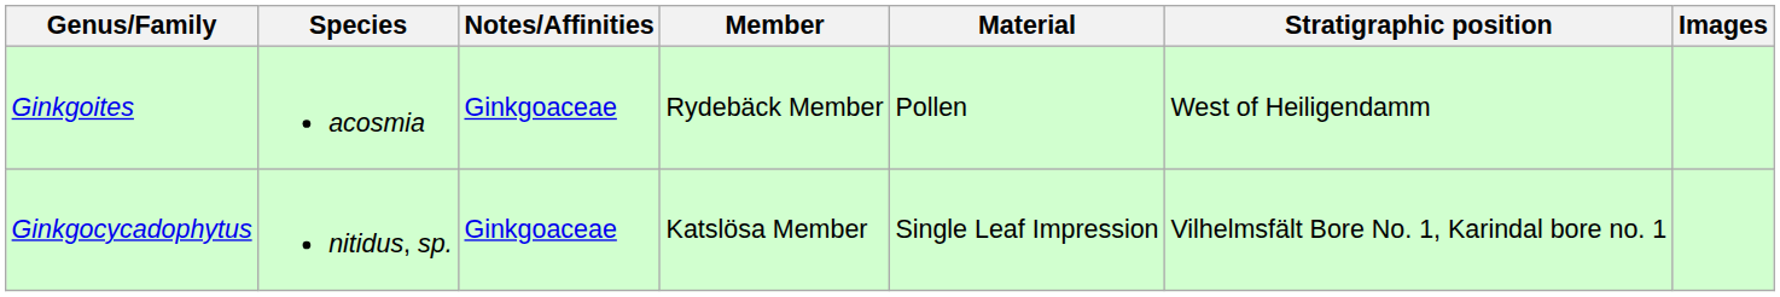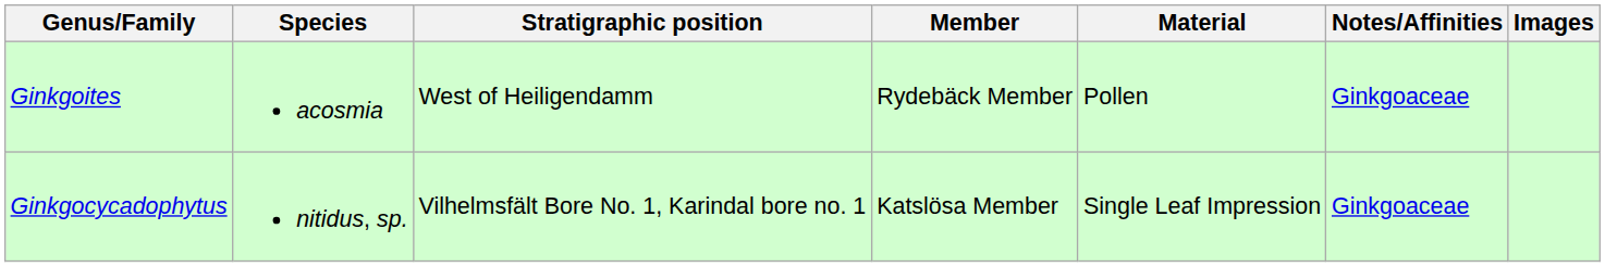 <table class="wikitable">
 <tr>
 <th>Genus/Family</th>
 <th>Species</th>
-<th>Notes/Affinities</th>
+<th>Stratigraphic position</th>
 <th>Member</th>
 <th>Material</th>
-<th>Stratigraphic position</th>
+<th>Notes/Affinities</th>
 <th>Images</th>
 </tr>
 <tr>
 <td style="background:#D1FFCF;"><em><a href='#'>Ginkgoites</a></em></td>
 <td style="background:#D1FFCF;"><br><ul><li><em>acosmia</em></li></ul></td>
-<td style="background:#D1FFCF;"><a href='#'>Ginkgoaceae</a></td>
+<td style="background:#D1FFCF;">West of Heiligendamm</td>
 <td style="background:#D1FFCF;">Rydebäck Member</td>
 <td style="background:#D1FFCF;">Pollen</td>
-<td style="background:#D1FFCF;">West of Heiligendamm</td>
+<td style="background:#D1FFCF;"><a href='#'>Ginkgoaceae</a></td>
 <td style="background:#D1FFCF;"></td>
 </tr>
 <tr>
 <td style="background:#D1FFCF;"><em><a href='#'>Ginkgocycadophytus</a></em></td>
 <td style="background:#D1FFCF;"><br><ul><li><em>nitidus</em>, <em>sp.</em></li></ul></td>
-<td style="background:#D1FFCF;"><a href='#'>Ginkgoaceae</a></td>
+<td style="background:#D1FFCF;">Vilhelmsfält Bore No. 1, Karindal bore no. 1</td>
 <td style="background:#D1FFCF;">Katslösa Member</td>
 <td style="background:#D1FFCF;">Single Leaf Impression</td>
-<td style="background:#D1FFCF;">Vilhelmsfält Bore No. 1, Karindal bore no. 1</td>
+<td style="background:#D1FFCF;"><a href='#'>Ginkgoaceae</a></td>
 <td style="background:#D1FFCF;"></td>
 </tr>
 </table>
